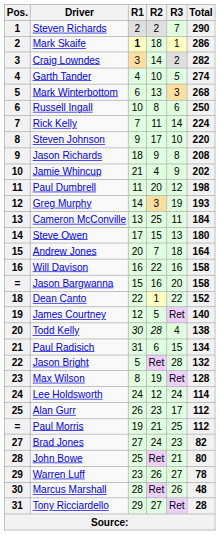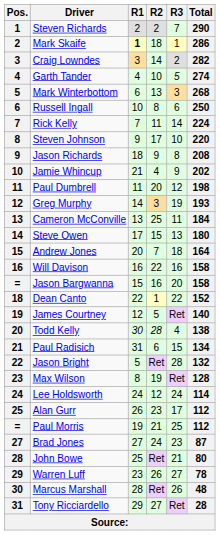 <table class="wikitable" style="font-size:90%; text-align:center">
 <tr>
 <th>Pos.</th>
 <th>Driver</th>
 <th>R1</th>
 <th>R2</th>
 <th>R3</th>
 <th>Total</th>
 </tr>
 <tr>
 <th>1</th>
 <td align=left> <a href='#'>Steven Richards</a></td>
 <td style="background:#dfdfdf;">2</td>
 <td style="background:#dfdfdf;">2</td>
 <td style="background:#dfffdf;">7</td>
 <th>290</th>
 </tr>
 <tr>
 <th>2</th>
 <td align=left> <a href='#'>Mark Skaife</a></td>
 <td style="background:#ffffbf;"><strong>1</strong></td>
 <td style="background:#dfffdf;">18</td>
 <td style="background:#ffffbf;">1</td>
 <th>286</th>
 </tr>
 <tr>
 <th>3</th>
 <td align=left> <a href='#'>Craig Lowndes</a></td>
 <td style="background:#ffdf9f;">3</td>
 <td style="background:#dfffdf;">14</td>
 <td style="background:#dfdfdf;">2</td>
 <th>282</th>
 </tr>
 <tr>
 <th>4</th>
 <td align=left> <a href='#'>Garth Tander</a></td>
 <td style="background:#dfffdf;">4</td>
 <td style="background:#dfffdf;">10</td>
 <td style="background:#dfffdf;"><em>5</em></td>
 <th>274</th>
 </tr>
 <tr>
 <th>5</th>
 <td align=left> <a href='#'>Mark Winterbottom</a></td>
 <td style="background:#dfffdf;">6</td>
 <td style="background:#dfffdf;">13</td>
 <td style="background:#ffdf9f;">3</td>
 <th>268</th>
 </tr>
 <tr>
 <th>6</th>
 <td align=left> <a href='#'>Russell Ingall</a></td>
 <td style="background:#dfffdf;">10</td>
 <td style="background:#dfffdf;">8</td>
 <td style="background:#dfffdf;">6</td>
 <th>250</th>
 </tr>
 <tr>
 <th>7</th>
 <td align=left> <a href='#'>Rick Kelly</a></td>
 <td style="background:#dfffdf;">7</td>
 <td style="background:#dfffdf;">11</td>
 <td style="background:#dfffdf;">14</td>
 <th>224</th>
 </tr>
 <tr>
 <th>8</th>
 <td align=left> <a href='#'>Steven Johnson</a></td>
 <td style="background:#dfffdf;">9</td>
 <td style="background:#dfffdf;">17</td>
 <td style="background:#dfffdf;">10</td>
 <th>220</th>
 </tr>
 <tr>
 <th>9</th>
 <td align=left> <a href='#'>Jason Richards</a></td>
 <td style="background:#dfffdf;">18</td>
 <td style="background:#dfffdf;">9</td>
 <td style="background:#dfffdf;">8</td>
 <th>208</th>
 </tr>
 <tr>
 <th>10</th>
 <td align=left> <a href='#'>Jamie Whincup</a></td>
 <td style="background:#dfffdf;">21</td>
 <td style="background:#dfffdf;">4</td>
 <td style="background:#dfffdf;">9</td>
 <th>202</th>
 </tr>
 <tr>
 <th>11</th>
 <td align=left> <a href='#'>Paul Dumbrell</a></td>
 <td style="background:#dfffdf;">11</td>
 <td style="background:#dfffdf;">20</td>
 <td style="background:#dfffdf;">12</td>
 <th>198</th>
 </tr>
 <tr>
 <th>12</th>
 <td align=left> <a href='#'>Greg Murphy</a></td>
 <td style="background:#dfffdf;">14</td>
 <td style="background:#ffdf9f;">3</td>
 <td style="background:#dfffdf;">19</td>
 <th>193</th>
 </tr>
 <tr>
 <th>13</th>
 <td align=left> <a href='#'>Cameron McConville</a></td>
 <td style="background:#dfffdf;">13</td>
 <td style="background:#dfffdf;">25</td>
 <td style="background:#dfffdf;">11</td>
 <th>184</th>
 </tr>
 <tr>
 <th>14</th>
 <td align=left> <a href='#'>Steve Owen</a></td>
 <td style="background:#dfffdf;">17</td>
 <td style="background:#dfffdf;">15</td>
 <td style="background:#dfffdf;">13</td>
 <th>180</th>
 </tr>
 <tr>
 <th>15</th>
 <td align=left> <a href='#'>Andrew Jones</a></td>
 <td style="background:#dfffdf;">20</td>
 <td style="background:#dfffdf;">7</td>
 <td style="background:#dfffdf;">18</td>
 <th>164</th>
 </tr>
 <tr>
 <th>16</th>
 <td align=left> <a href='#'>Will Davison</a></td>
 <td style="background:#dfffdf;">16</td>
 <td style="background:#dfffdf;">22</td>
 <td style="background:#dfffdf;">16</td>
 <th>158</th>
 </tr>
 <tr>
 <th>=</th>
 <td align=left> <a href='#'>Jason Bargwanna</a></td>
 <td style="background:#dfffdf;">15</td>
 <td style="background:#dfffdf;">16</td>
 <td style="background:#dfffdf;">20</td>
 <th>158</th>
 </tr>
 <tr>
 <th>18</th>
 <td align=left> <a href='#'>Dean Canto</a></td>
 <td style="background:#dfffdf;">22</td>
 <td style="background:#ffffbf;">1</td>
 <td style="background:#dfffdf;">22</td>
 <th>152</th>
 </tr>
 <tr>
 <th>19</th>
 <td align=left> <a href='#'>James Courtney</a></td>
 <td style="background:#dfffdf;">12</td>
 <td style="background:#dfffdf;">5</td>
 <td style="background:#efcfff;">Ret</td>
 <th>140</th>
 </tr>
 <tr>
 <th>20</th>
 <td align=left> <a href='#'>Todd Kelly</a></td>
 <td style="background:#dfffdf;"><em>30</em></td>
 <td style="background:#dfffdf;"><em>28</em></td>
 <td style="background:#dfffdf;">4</td>
 <th>138</th>
 </tr>
 <tr>
 <th>21</th>
 <td align=left> <a href='#'>Paul Radisich</a></td>
 <td style="background:#dfffdf;">31</td>
 <td style="background:#dfffdf;">6</td>
 <td style="background:#dfffdf;">15</td>
 <th>134</th>
 </tr>
 <tr>
 <th>22</th>
 <td align=left> <a href='#'>Jason Bright</a></td>
 <td style="background:#dfffdf;">5</td>
 <td style="background:#efcfff;">Ret</td>
 <td style="background:#dfffdf;">28</td>
 <th>132</th>
 </tr>
 <tr>
 <th>23</th>
 <td align=left> <a href='#'>Max Wilson</a></td>
 <td style="background:#dfffdf;">8</td>
 <td style="background:#dfffdf;">19</td>
 <td style="background:#efcfff;">Ret</td>
 <th>128</th>
 </tr>
 <tr>
 <th>24</th>
 <td align=left> <a href='#'>Lee Holdsworth</a></td>
 <td style="background:#dfffdf;">24</td>
 <td style="background:#dfffdf;">12</td>
 <td style="background:#dfffdf;">24</td>
 <th>114</th>
 </tr>
 <tr>
 <th>25</th>
 <td align=left> <a href='#'>Alan Gurr</a></td>
 <td style="background:#dfffdf;">26</td>
 <td style="background:#dfffdf;">23</td>
 <td style="background:#dfffdf;">17</td>
 <th>112</th>
 </tr>
 <tr>
 <th>=</th>
 <td align=left> <a href='#'>Paul Morris</a></td>
 <td style="background:#dfffdf;">19</td>
 <td style="background:#dfffdf;">21</td>
 <td style="background:#dfffdf;">25</td>
 <th>112</th>
 </tr>
 <tr>
 <th>27</th>
 <td align=left> <a href='#'>Brad Jones</a></td>
 <td style="background:#dfffdf;">27</td>
 <td style="background:#dfffdf;">24</td>
 <td style="background:#dfffdf;">23</td>
-<th>82</th>
+<th>87</th>
 </tr>
 <tr>
 <th>28</th>
 <td align=left> <a href='#'>John Bowe</a></td>
 <td style="background:#dfffdf;">25</td>
 <td style="background:#efcfff;">Ret</td>
 <td style="background:#dfffdf;">21</td>
 <th>80</th>
 </tr>
 <tr>
 <th>29</th>
 <td align=left> <a href='#'>Warren Luff</a></td>
 <td style="background:#dfffdf;">23</td>
 <td style="background:#dfffdf;">26</td>
 <td style="background:#dfffdf;">27</td>
 <th>78</th>
 </tr>
 <tr>
 <th>30</th>
 <td align=left> <a href='#'>Marcus Marshall</a></td>
 <td style="background:#dfffdf;">28</td>
 <td style="background:#efcfff;">Ret</td>
 <td style="background:#dfffdf;">26</td>
 <th>48</th>
 </tr>
 <tr>
 <th>31</th>
 <td align=left> <a href='#'>Tony Ricciardello</a></td>
 <td style="background:#dfffdf;">29</td>
 <td style="background:#dfffdf;">27</td>
 <td style="background:#efcfff;">Ret</td>
 <th>28</th>
 </tr>
 <tr>
 <th colspan=6>Source:</th>
 </tr>
 </table>
